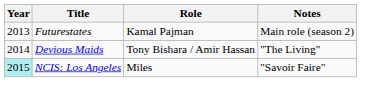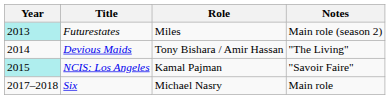 <table class="wikitable sortable">
 <tr>
 <th>Year</th>
 <th>Title</th>
 <th>Role</th>
 <th class="unsortable">Notes</th>
 </tr>
 <tr>
-<td>2013</td>
+<td style="background: paleturquoise;">2013</td>
 <td><em>Futurestates</em></td>
-<td>Kamal Pajman</td>
+<td>Miles</td>
 <td>Main role (season 2)</td>
 </tr>
 <tr>
 <td>2014</td>
 <td><em><a href='#'>Devious Maids</a></em></td>
 <td>Tony Bishara / Amir Hassan</td>
 <td>"The Living"</td>
 </tr>
 <tr>
 <td style="background: paleturquoise;">2015</td>
 <td><em><a href='#'>NCIS: Los Angeles</a></em></td>
-<td>Miles</td>
+<td>Kamal Pajman</td>
 <td>"Savoir Faire"</td>
 </tr>
+<tr>
+<td>2017–2018</td>
+<td><em><a href='#'>Six</a></em></td>
+<td>Michael Nasry</td>
+<td>Main role</td>
+</tr>
 </table>
